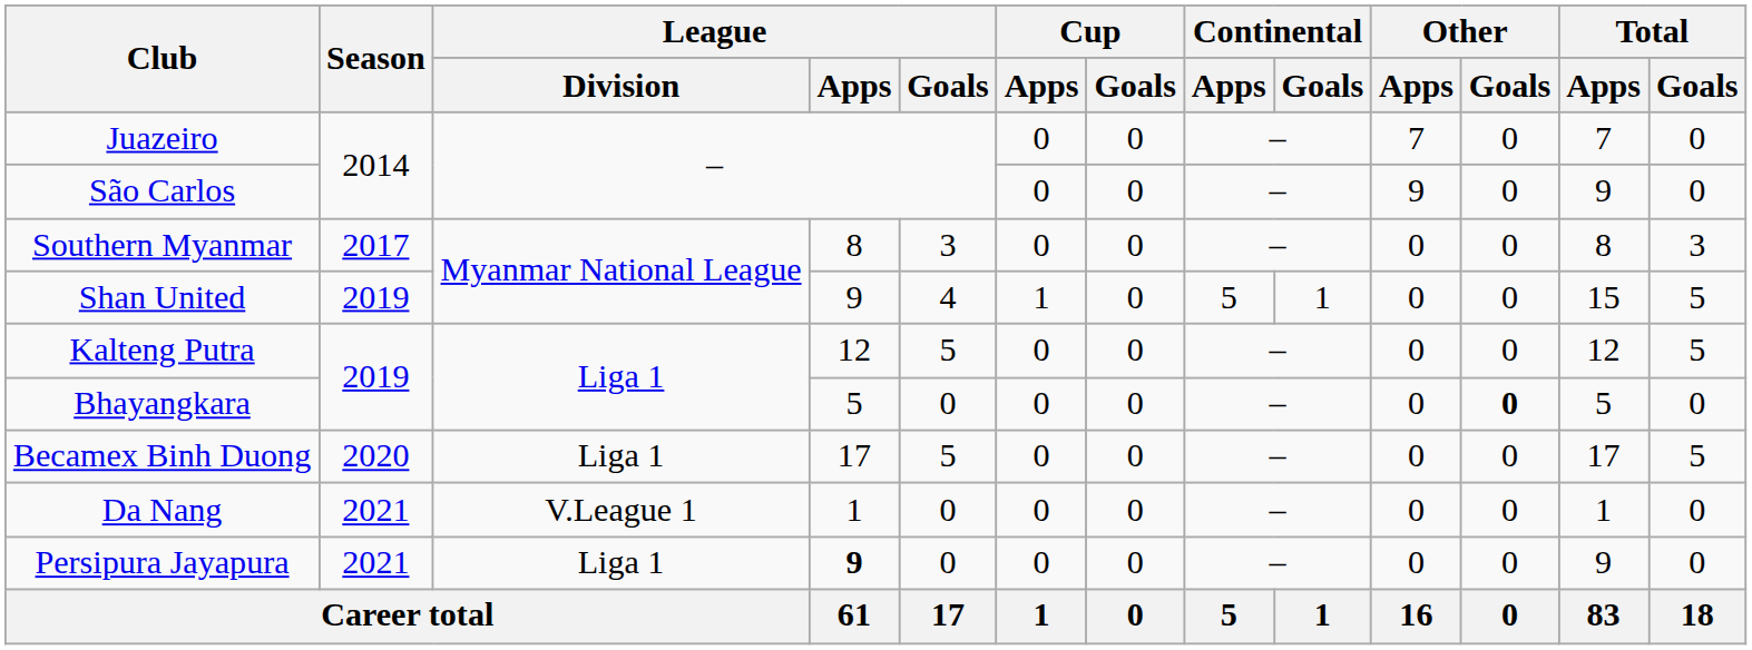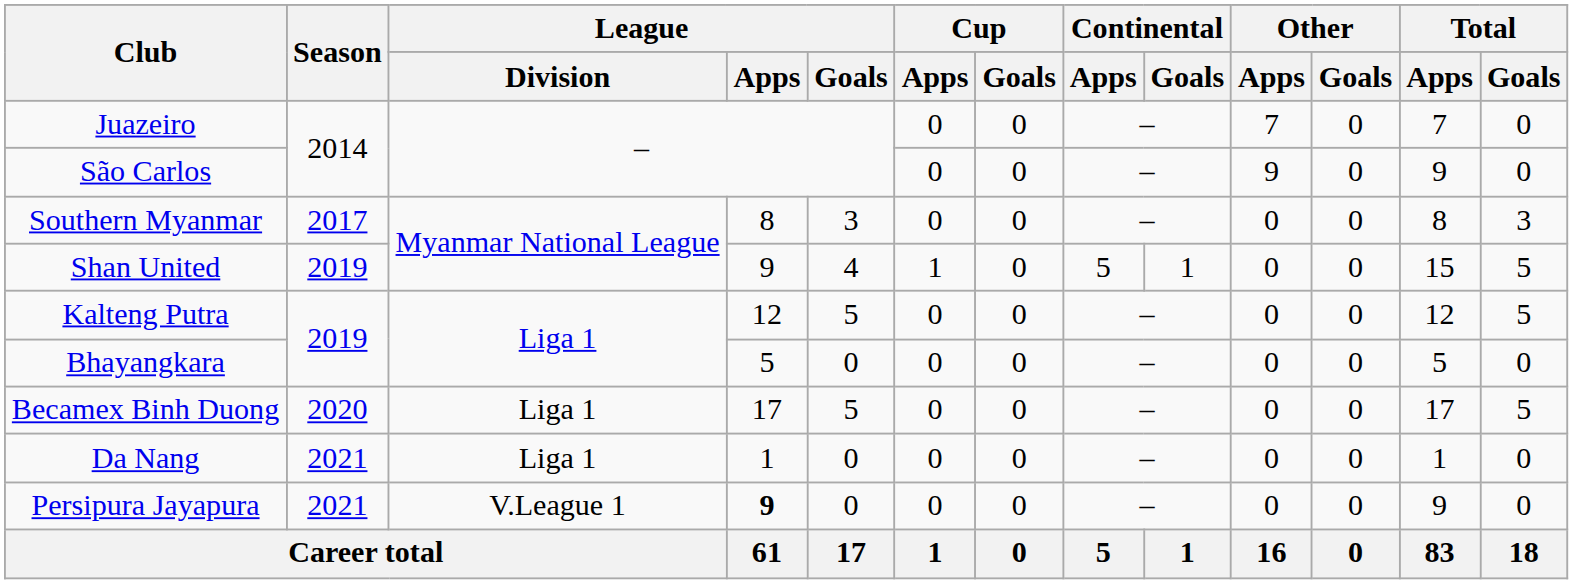 <table class="wikitable" style="text-align: center">
 <tr>
 <th rowspan="2">Club</th>
 <th rowspan="2">Season</th>
 <th colspan="3">League</th>
 <th colspan="2">Cup</th>
 <th colspan="2">Continental</th>
 <th colspan="2">Other</th>
 <th colspan="2">Total</th>
 </tr>
 <tr>
 <th>Division</th>
 <th>Apps</th>
 <th>Goals</th>
 <th>Apps</th>
 <th>Goals</th>
 <th>Apps</th>
 <th>Goals</th>
 <th>Apps</th>
 <th>Goals</th>
 <th>Apps</th>
 <th>Goals</th>
 </tr>
 <tr>
 <td><a href='#'>Juazeiro</a></td>
 <td rowspan="2">2014</td>
 <td colspan="3" rowspan="2">–</td>
 <td>0</td>
 <td>0</td>
 <td colspan="2">–</td>
 <td>7</td>
 <td>0</td>
 <td>7</td>
 <td>0</td>
 </tr>
 <tr>
 <td><a href='#'>São Carlos</a></td>
 <td>0</td>
 <td>0</td>
 <td colspan="2">–</td>
 <td>9</td>
 <td>0</td>
 <td>9</td>
 <td>0</td>
 </tr>
 <tr>
 <td><a href='#'>Southern Myanmar</a></td>
 <td><a href='#'>2017</a></td>
 <td rowspan="2"><a href='#'>Myanmar National League</a></td>
 <td>8</td>
 <td>3</td>
 <td>0</td>
 <td>0</td>
 <td colspan="2">–</td>
 <td>0</td>
 <td>0</td>
 <td>8</td>
 <td>3</td>
 </tr>
 <tr>
 <td><a href='#'>Shan United</a></td>
 <td><a href='#'>2019</a></td>
 <td>9</td>
 <td>4</td>
 <td>1</td>
 <td>0</td>
 <td>5</td>
 <td>1</td>
 <td>0</td>
 <td>0</td>
 <td>15</td>
 <td>5</td>
 </tr>
 <tr>
 <td><a href='#'>Kalteng Putra</a></td>
 <td rowspan="2"><a href='#'>2019</a></td>
 <td rowspan="2"><a href='#'>Liga 1</a></td>
 <td>12</td>
 <td>5</td>
 <td>0</td>
 <td>0</td>
 <td colspan="2">–</td>
 <td>0</td>
 <td>0</td>
 <td>12</td>
 <td>5</td>
 </tr>
 <tr>
 <td><a href='#'>Bhayangkara</a></td>
 <td>5</td>
 <td>0</td>
 <td>0</td>
 <td>0</td>
 <td colspan="2">–</td>
 <td>0</td>
-<td><strong>0</strong></td>
+<td>0</td>
 <td>5</td>
 <td>0</td>
 </tr>
 <tr>
 <td><a href='#'>Becamex Binh Duong</a></td>
 <td><a href='#'>2020</a></td>
 <td>Liga 1</td>
 <td>17</td>
 <td>5</td>
 <td>0</td>
 <td>0</td>
 <td colspan="2">–</td>
 <td>0</td>
 <td>0</td>
 <td>17</td>
 <td>5</td>
 </tr>
 <tr>
 <td><a href='#'>Da Nang</a></td>
 <td><a href='#'>2021</a></td>
-<td>V.League 1</td>
+<td>Liga 1</td>
 <td>1</td>
 <td>0</td>
 <td>0</td>
 <td>0</td>
 <td colspan="2">–</td>
 <td>0</td>
 <td>0</td>
 <td>1</td>
 <td>0</td>
 </tr>
 <tr>
 <td><a href='#'>Persipura Jayapura</a></td>
 <td><a href='#'>2021</a></td>
-<td>Liga 1</td>
+<td>V.League 1</td>
 <td><strong>9</strong></td>
 <td>0</td>
 <td>0</td>
 <td>0</td>
 <td colspan="2">–</td>
 <td>0</td>
 <td>0</td>
 <td>9</td>
 <td>0</td>
 </tr>
 <tr>
 <th colspan="3"><strong>Career total</strong></th>
 <th>61</th>
 <th>17</th>
 <th>1</th>
 <th>0</th>
 <th>5</th>
 <th>1</th>
 <th>16</th>
 <th>0</th>
 <th>83</th>
 <th>18</th>
 </tr>
 </table>
